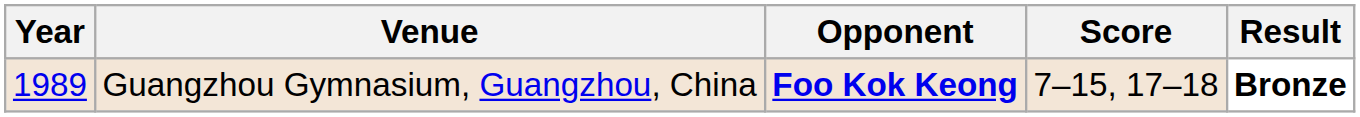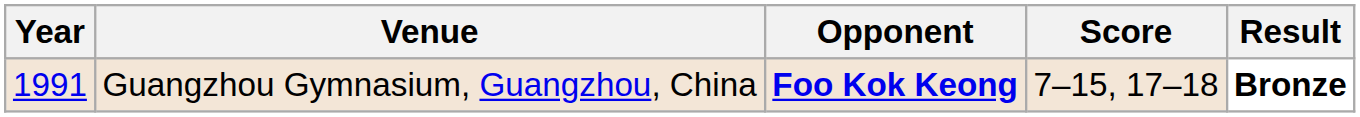 <table class="sortable wikitable" style="font-size: 90%;">
 <tr>
 <th>Year</th>
 <th>Venue</th>
 <th>Opponent</th>
 <th>Score</th>
 <th>Result</th>
 </tr>
 <tr style="background:#F3E6D7">
-<td align="center"><a href='#'>1989</a></td>
+<td align="center"><a href='#'>1991</a></td>
 <td align="left">Guangzhou Gymnasium, <a href='#'>Guangzhou</a>, China</td>
 <td align="left"><strong> <a href='#'>Foo Kok Keong</a></strong></td>
 <td align="left">7–15, 17–18</td>
 <td style="text-align:left; background:white"> <strong>Bronze</strong></td>
 </tr>
 </table>
